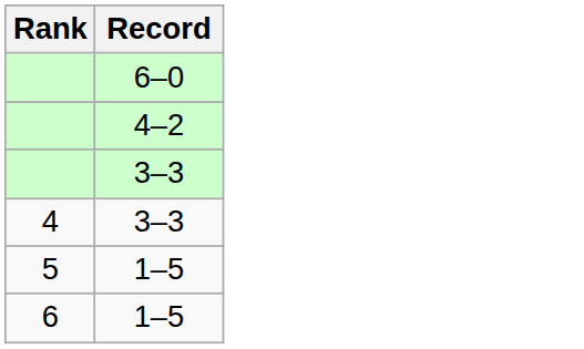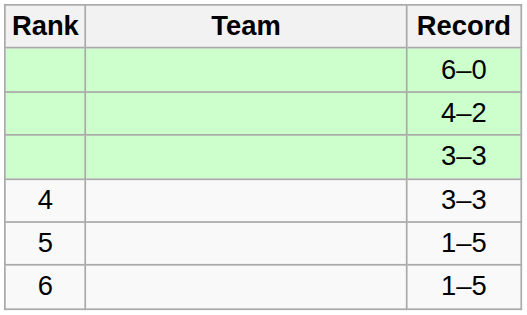 <table class=wikitable style="text-align:center;">
 <tr>
 <th width=40>Rank</th>
+<th width=180>Team</th>
 <th width=60>Record</th>
 </tr>
 <tr bgcolor=" #ccffcc">
 <td></td>
+<td align=left></td>
 <td>6–0</td>
 </tr>
 <tr bgcolor=" #ccffcc">
 <td></td>
+<td align=left></td>
 <td>4–2</td>
 </tr>
 <tr bgcolor=" #ccffcc">
 <td></td>
+<td align=left></td>
 <td>3–3</td>
 </tr>
 <tr>
 <td>4</td>
+<td align=left></td>
 <td>3–3</td>
 </tr>
 <tr>
 <td>5</td>
+<td align=left></td>
 <td>1–5</td>
 </tr>
 <tr>
 <td>6</td>
+<td align=left></td>
 <td>1–5</td>
 </tr>
 </table>
